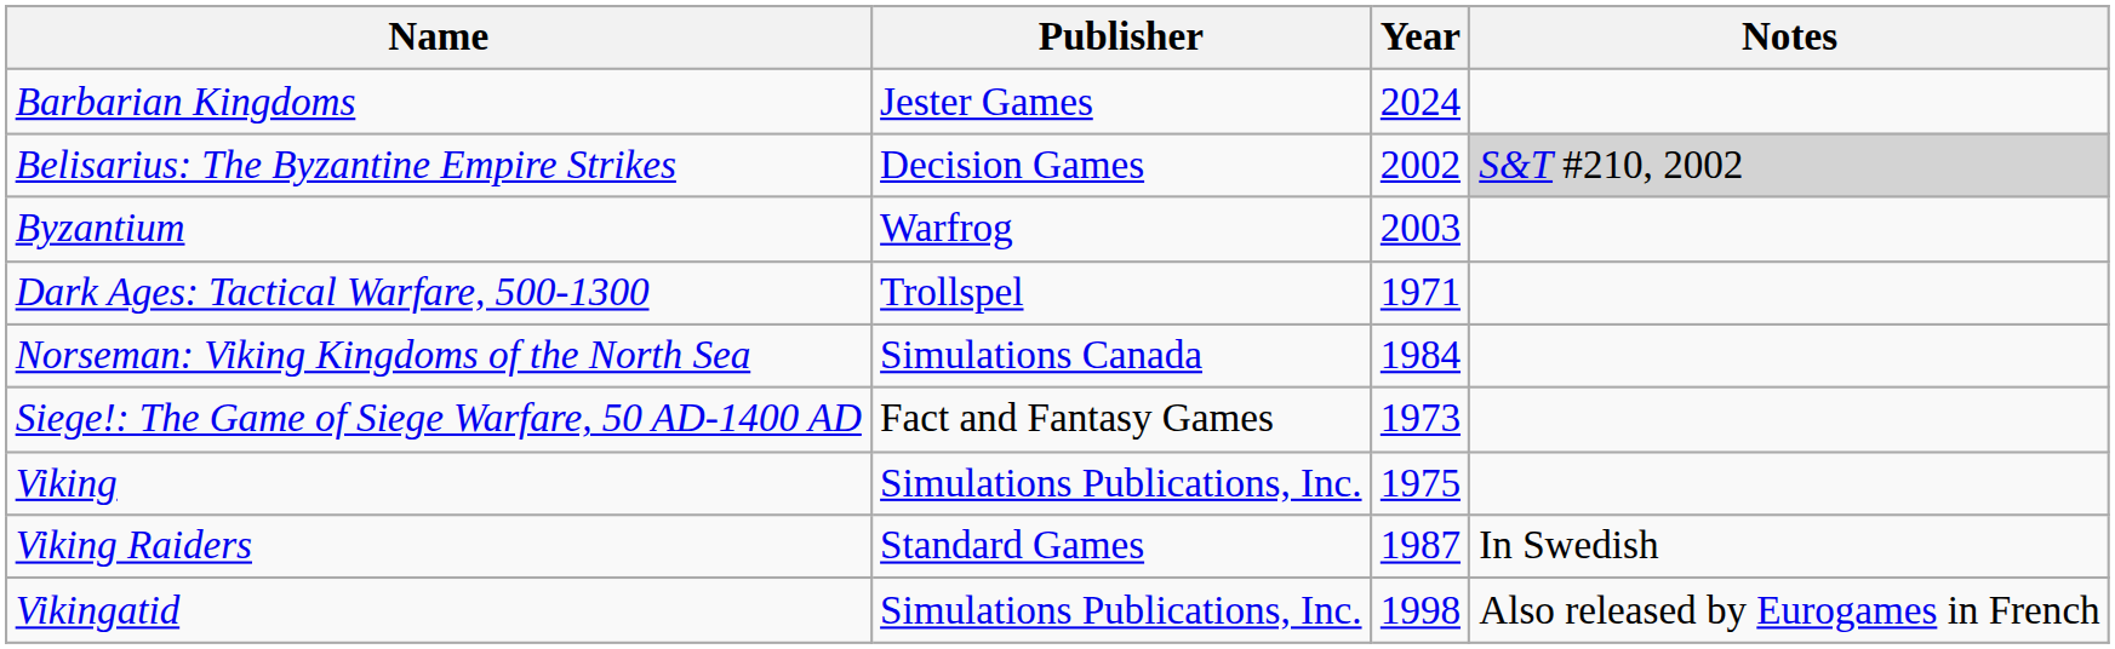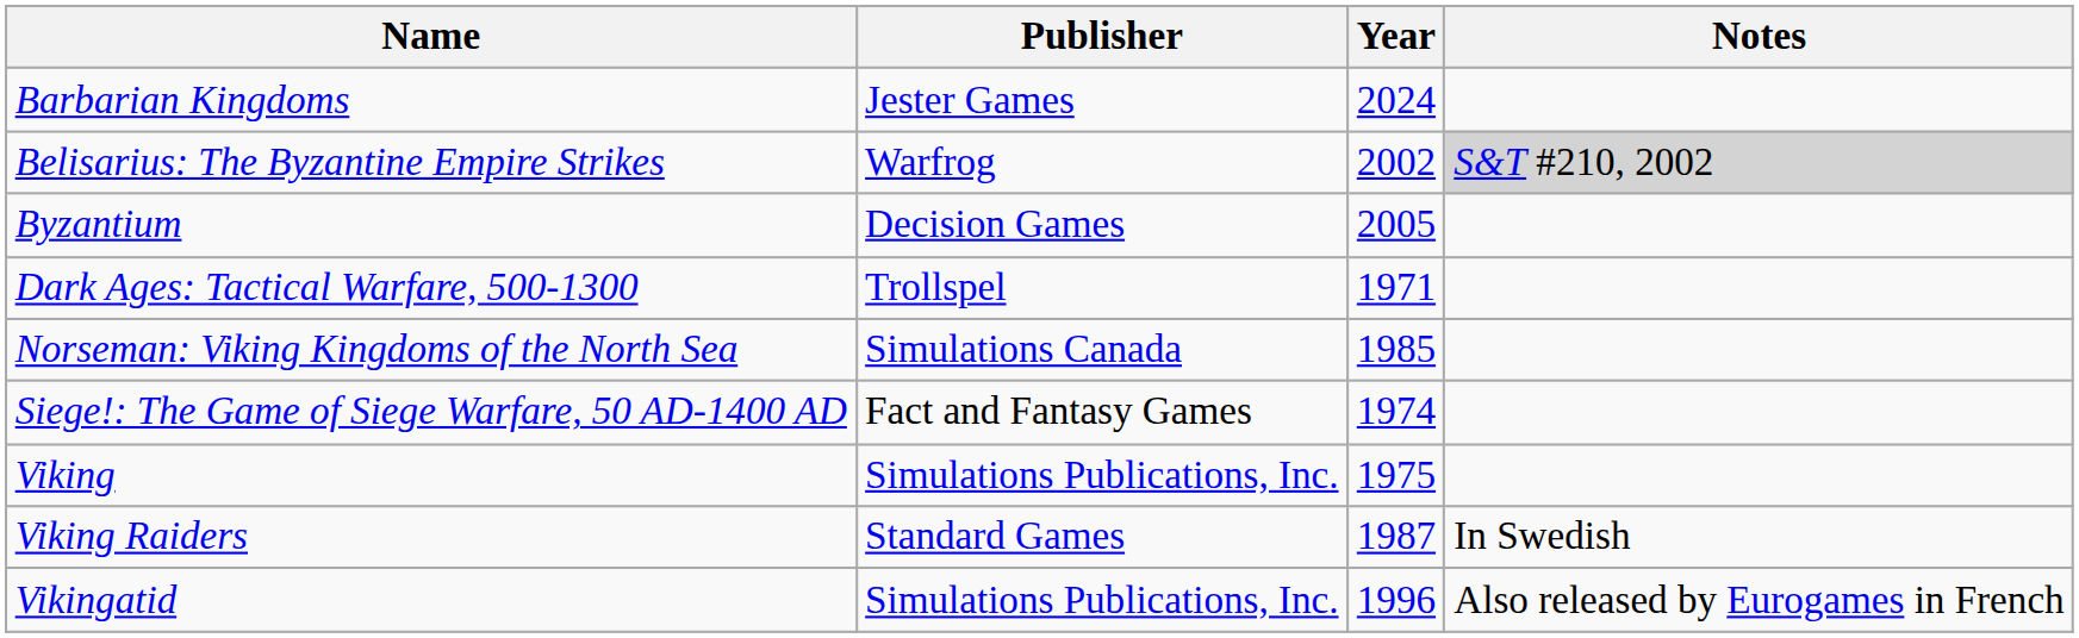 <table class="wikitable sortable">
 <tr>
 <th>Name</th>
 <th>Publisher</th>
 <th>Year</th>
 <th>Notes</th>
 </tr>
 <tr>
 <td><em><a href='#'>Barbarian Kingdoms</a></em></td>
 <td><a href='#'>Jester Games</a></td>
 <td><a href='#'>2024</a></td>
 <td></td>
 </tr>
 <tr>
 <td><em><a href='#'>Belisarius: The Byzantine Empire Strikes</a></em></td>
-<td><a href='#'>Decision Games</a></td>
+<td><a href='#'>Warfrog</a></td>
 <td><a href='#'>2002</a></td>
 <td style="background: lightgrey;"><em><a href='#'>S&T</a></em> #210, 2002</td>
 </tr>
 <tr>
 <td><em><a href='#'>Byzantium</a></em></td>
-<td><a href='#'>Warfrog</a></td>
-<td><a href='#'>2003</a></td>
+<td><a href='#'>Decision Games</a></td>
+<td><a href='#'>2005</a></td>
 <td></td>
 </tr>
 <tr>
 <td><em><a href='#'>Dark Ages: Tactical Warfare, 500-1300</a></em></td>
 <td><a href='#'>Trollspel</a></td>
 <td><a href='#'>1971</a></td>
 <td></td>
 </tr>
 <tr>
 <td><em><a href='#'>Norseman: Viking Kingdoms of the North Sea</a></em></td>
 <td><a href='#'>Simulations Canada</a></td>
-<td><a href='#'>1984</a></td>
+<td><a href='#'>1985</a></td>
 <td></td>
 </tr>
 <tr>
 <td><em><a href='#'>Siege!: The Game of Siege Warfare, 50 AD-1400 AD</a></em></td>
 <td>Fact and Fantasy Games</td>
-<td><a href='#'>1973</a></td>
+<td><a href='#'>1974</a></td>
 <td></td>
 </tr>
 <tr>
 <td><em><a href='#'>Viking</a></em></td>
 <td><a href='#'>Simulations Publications, Inc.</a></td>
 <td><a href='#'>1975</a></td>
 <td></td>
 </tr>
 <tr>
 <td><em><a href='#'>Viking Raiders</a></em></td>
 <td><a href='#'>Standard Games</a></td>
 <td><a href='#'>1987</a></td>
 <td>In Swedish</td>
 </tr>
 <tr>
 <td><em><a href='#'>Vikingatid</a></em></td>
 <td><a href='#'>Simulations Publications, Inc.</a></td>
-<td><a href='#'>1998</a></td>
+<td><a href='#'>1996</a></td>
 <td>Also released by <a href='#'>Eurogames</a> in French</td>
 </tr>
 </table>
